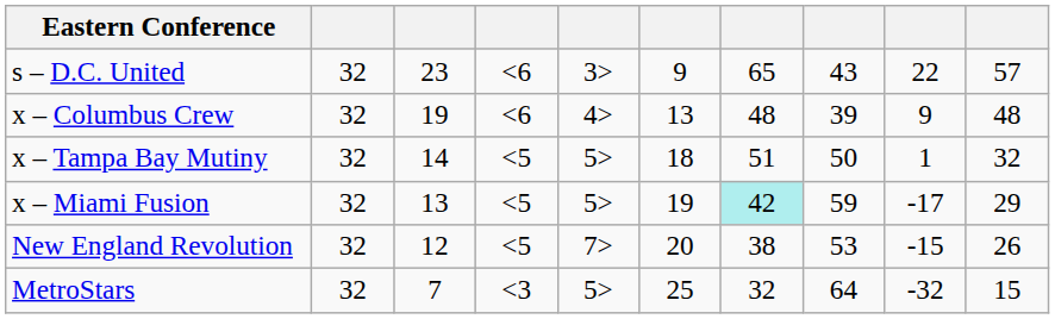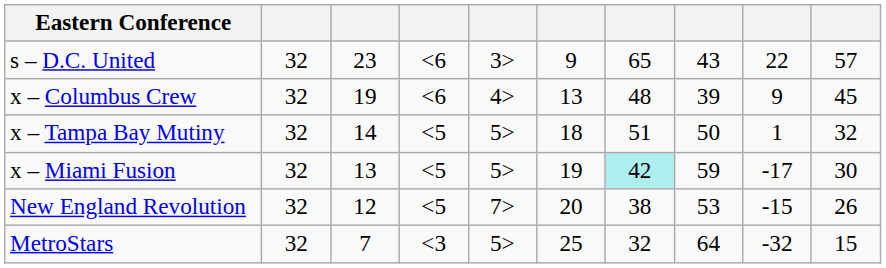 <table class="wikitable" style="text-align: center;">
 <tr>
 <th width="170">Eastern Conference</th>
 <th width="40"></th>
 <th width="40"></th>
 <th width="40"></th>
 <th width="40"></th>
 <th width="40"></th>
 <th width="40"></th>
 <th width="40"></th>
 <th width="40"></th>
 <th width="40"></th>
 </tr>
 <tr>
 <td align=left>s – <a href='#'>D.C. United</a></td>
 <td>32</td>
 <td>23</td>
 <td><6</td>
 <td>3></td>
 <td>9</td>
 <td>65</td>
 <td>43</td>
 <td>22</td>
 <td>57</td>
 </tr>
 <tr>
 <td align=left>x – <a href='#'>Columbus Crew</a></td>
 <td>32</td>
 <td>19</td>
 <td><6</td>
 <td>4></td>
 <td>13</td>
 <td>48</td>
 <td>39</td>
 <td>9</td>
-<td>48</td>
+<td>45</td>
 </tr>
 <tr>
 <td align=left>x – <a href='#'>Tampa Bay Mutiny</a></td>
 <td>32</td>
 <td>14</td>
 <td><5</td>
 <td>5></td>
 <td>18</td>
 <td>51</td>
 <td>50</td>
 <td>1</td>
 <td>32</td>
 </tr>
 <tr>
 <td align=left>x – <a href='#'>Miami Fusion</a></td>
 <td>32</td>
 <td>13</td>
 <td><5</td>
 <td>5></td>
 <td>19</td>
 <td style="background: paleturquoise;">42</td>
 <td>59</td>
 <td>-17</td>
-<td>29</td>
+<td>30</td>
 </tr>
 <tr>
 <td align=left><a href='#'>New England Revolution</a></td>
 <td>32</td>
 <td>12</td>
 <td><5</td>
 <td>7></td>
 <td>20</td>
 <td>38</td>
 <td>53</td>
 <td>-15</td>
 <td>26</td>
 </tr>
 <tr>
 <td align=left><a href='#'>MetroStars</a></td>
 <td>32</td>
 <td>7</td>
 <td><3</td>
 <td>5></td>
 <td>25</td>
 <td>32</td>
 <td>64</td>
 <td>-32</td>
 <td>15</td>
 </tr>
 </table>
